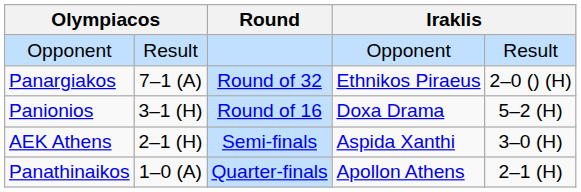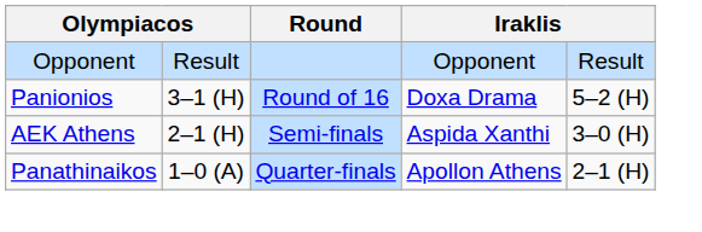 <table class="wikitable" style="text-align:center">
 <tr>
 <th colspan="2">Olympiacos</th>
 <th>Round</th>
 <th colspan="2">Iraklis</th>
 </tr>
 <tr style="background:#C1E0FF">
 <td>Opponent</td>
 <td>Result</td>
 <td></td>
 <td>Opponent</td>
 <td>Result</td>
-</tr>
-<tr>
-<td style="text-align:left"><a href='#'>Panargiakos</a></td>
-<td>7–1 (A)</td>
-<td style="background:#C1E0FF"><a href='#'>Round of 32</a></td>
-<td style="text-align:left"><a href='#'>Ethnikos Piraeus</a></td>
-<td>2–0 () (H)</td>
 </tr>
 <tr>
 <td style="text-align:left"><a href='#'>Panionios</a></td>
 <td>3–1 (H)</td>
 <td style="background:#C1E0FF"><a href='#'>Round of 16</a></td>
 <td style="text-align:left"><a href='#'>Doxa Drama</a></td>
 <td>5–2 (H)</td>
 </tr>
 <tr>
 <td style="text-align:left"><a href='#'>AEK Athens</a></td>
 <td>2–1 (H)</td>
 <td style="background:#C1E0FF"><a href='#'>Semi-finals</a></td>
 <td style="text-align:left"><a href='#'>Aspida Xanthi</a></td>
 <td>3–0 (H)</td>
 </tr>
 <tr>
 <td style="text-align:left"><a href='#'>Panathinaikos</a></td>
 <td>1–0 (A)</td>
 <td style="background:#C1E0FF"><a href='#'>Quarter-finals</a></td>
 <td style="text-align:left"><a href='#'>Apollon Athens</a></td>
 <td>2–1 (H)</td>
 </tr>
 </table>
